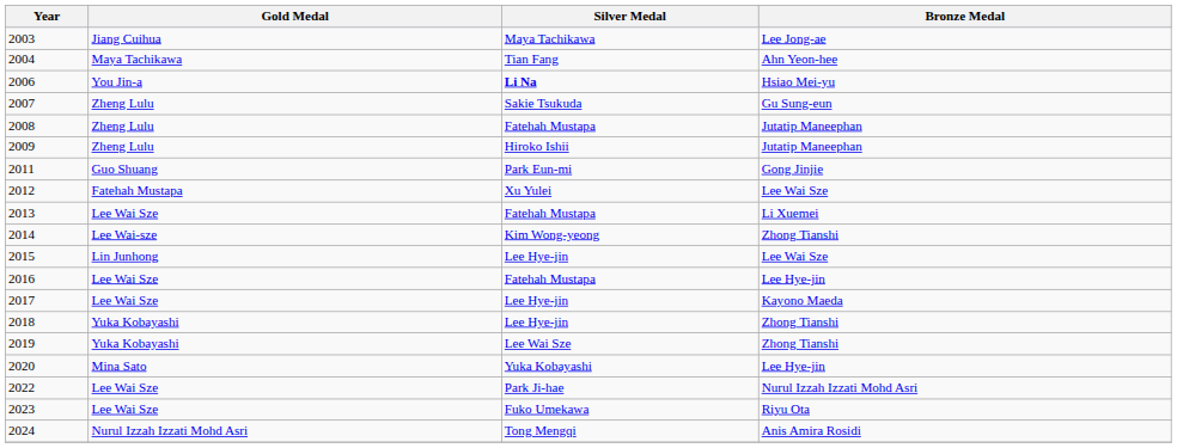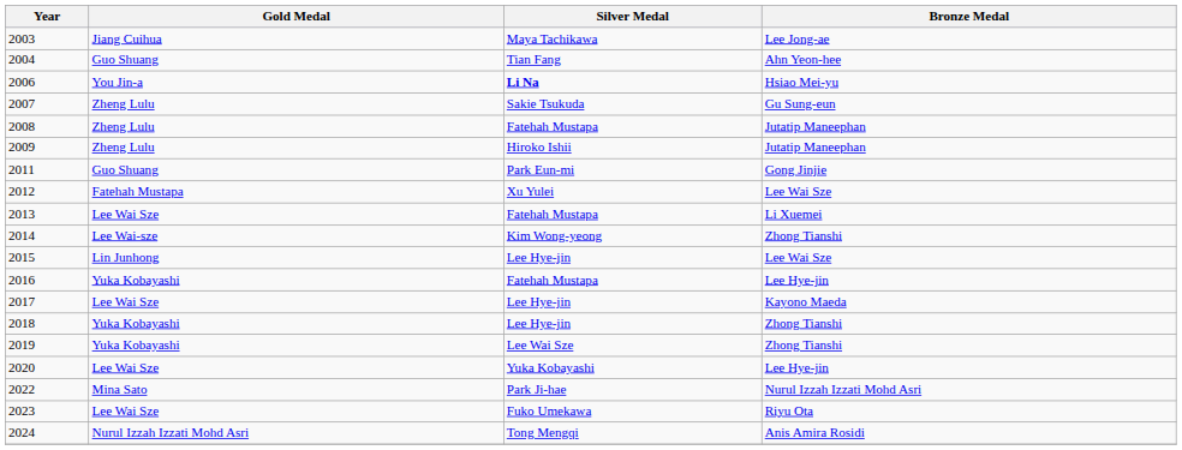 <table class=wikitable style="font-size:90%" width="80%">
 <tr style="background:#ccccff;">
 <th>Year</th>
 <th> <strong>Gold Medal</strong></th>
 <th> <strong>Silver Medal</strong></th>
 <th> <strong>Bronze Medal</strong></th>
 </tr>
 <tr>
 <td>2003</td>
 <td> <a href='#'>Jiang Cuihua</a></td>
 <td> <a href='#'>Maya Tachikawa</a></td>
 <td> <a href='#'>Lee Jong-ae</a></td>
 </tr>
 <tr>
 <td>2004</td>
-<td> <a href='#'>Maya Tachikawa</a></td>
+<td> <a href='#'>Guo Shuang</a></td>
 <td> <a href='#'>Tian Fang</a></td>
 <td> <a href='#'>Ahn Yeon-hee</a></td>
 </tr>
 <tr>
 <td>2006</td>
 <td> <a href='#'>You Jin-a</a></td>
 <td><strong> <a href='#'>Li Na</a></strong></td>
 <td> <a href='#'>Hsiao Mei-yu</a></td>
 </tr>
 <tr>
 <td>2007</td>
 <td> <a href='#'>Zheng Lulu</a></td>
 <td> <a href='#'>Sakie Tsukuda</a></td>
 <td> <a href='#'>Gu Sung-eun</a></td>
 </tr>
 <tr>
 <td>2008</td>
 <td> <a href='#'>Zheng Lulu</a></td>
 <td> <a href='#'>Fatehah Mustapa</a></td>
 <td> <a href='#'>Jutatip Maneephan</a></td>
 </tr>
 <tr>
 <td>2009</td>
 <td> <a href='#'>Zheng Lulu</a></td>
 <td> <a href='#'>Hiroko Ishii</a></td>
 <td> <a href='#'>Jutatip Maneephan</a></td>
 </tr>
 <tr>
 <td>2011</td>
 <td> <a href='#'>Guo Shuang</a></td>
 <td> <a href='#'>Park Eun-mi</a></td>
 <td> <a href='#'>Gong Jinjie</a></td>
 </tr>
 <tr>
 <td>2012</td>
 <td> <a href='#'>Fatehah Mustapa</a></td>
 <td> <a href='#'>Xu Yulei</a></td>
 <td> <a href='#'>Lee Wai Sze</a></td>
 </tr>
 <tr>
 <td>2013</td>
 <td> <a href='#'>Lee Wai Sze</a></td>
 <td> <a href='#'>Fatehah Mustapa</a></td>
 <td> <a href='#'>Li Xuemei</a></td>
 </tr>
 <tr>
 <td>2014</td>
 <td> <a href='#'>Lee Wai-sze</a></td>
 <td> <a href='#'>Kim Wong-yeong</a></td>
 <td> <a href='#'>Zhong Tianshi</a></td>
 </tr>
 <tr>
 <td>2015</td>
 <td> <a href='#'>Lin Junhong</a></td>
 <td> <a href='#'>Lee Hye-jin</a></td>
 <td> <a href='#'>Lee Wai Sze</a></td>
 </tr>
 <tr>
 <td>2016</td>
-<td> <a href='#'>Lee Wai Sze</a></td>
+<td> <a href='#'>Yuka Kobayashi</a></td>
 <td> <a href='#'>Fatehah Mustapa</a></td>
 <td> <a href='#'>Lee Hye-jin</a></td>
 </tr>
 <tr>
 <td>2017</td>
 <td> <a href='#'>Lee Wai Sze</a></td>
 <td> <a href='#'>Lee Hye-jin</a></td>
 <td> <a href='#'>Kayono Maeda</a></td>
 </tr>
 <tr>
 <td>2018</td>
 <td> <a href='#'>Yuka Kobayashi</a></td>
 <td> <a href='#'>Lee Hye-jin</a></td>
 <td> <a href='#'>Zhong Tianshi</a></td>
 </tr>
 <tr>
 <td>2019</td>
 <td> <a href='#'>Yuka Kobayashi</a></td>
 <td> <a href='#'>Lee Wai Sze</a></td>
 <td> <a href='#'>Zhong Tianshi</a></td>
 </tr>
 <tr>
 <td>2020</td>
-<td> <a href='#'>Mina Sato</a></td>
+<td> <a href='#'>Lee Wai Sze</a></td>
 <td> <a href='#'>Yuka Kobayashi</a></td>
 <td> <a href='#'>Lee Hye-jin</a></td>
 </tr>
 <tr>
 <td>2022</td>
-<td> <a href='#'>Lee Wai Sze</a></td>
+<td> <a href='#'>Mina Sato</a></td>
 <td> <a href='#'>Park Ji-hae</a></td>
 <td> <a href='#'>Nurul Izzah Izzati Mohd Asri</a></td>
 </tr>
 <tr>
 <td>2023</td>
 <td> <a href='#'>Lee Wai Sze</a></td>
 <td> <a href='#'>Fuko Umekawa</a></td>
 <td> <a href='#'>Riyu Ota</a></td>
 </tr>
 <tr>
 <td>2024</td>
 <td> <a href='#'>Nurul Izzah Izzati Mohd Asri</a></td>
 <td> <a href='#'>Tong Mengqi</a></td>
 <td> <a href='#'>Anis Amira Rosidi</a></td>
 </tr>
 <tr>
 </tr>
 </table>
